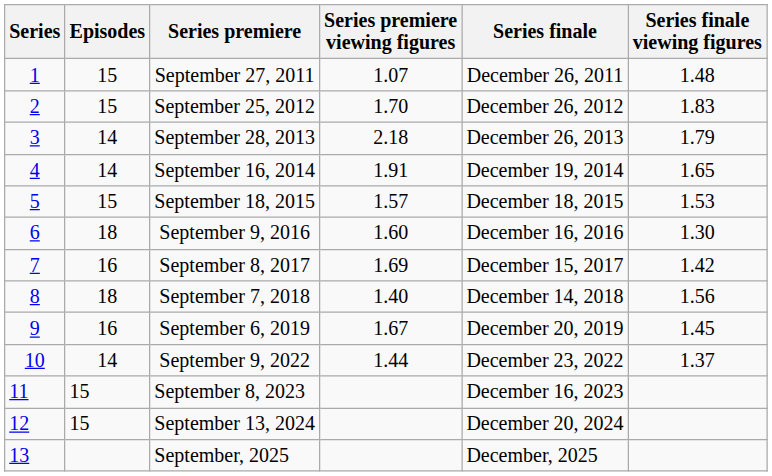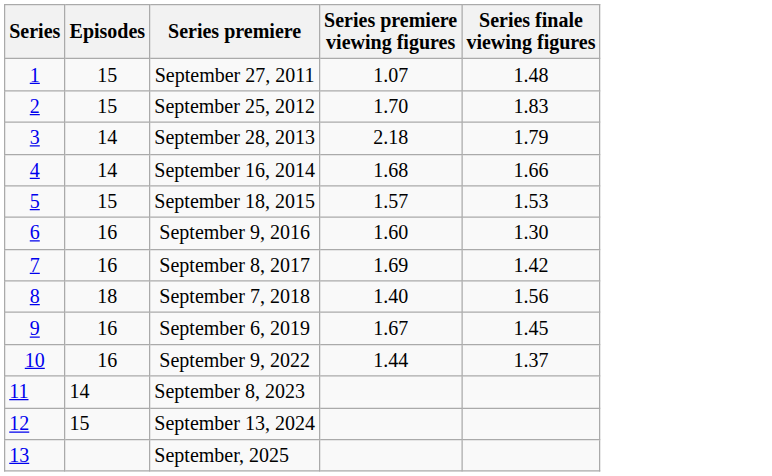 <table class="wikitable">
 <tr>
 <th>Series</th>
 <th>Episodes</th>
 <th>Series premiere</th>
 <th>Series premiere <br>viewing figures</th>
-<th>Series finale</th>
 <th>Series finale <br>viewing figures</th>
 </tr>
 <tr style="text-align:center;">
 <td><a href='#'>1</a></td>
 <td>15</td>
 <td>September 27, 2011</td>
 <td>1.07</td>
-<td>December 26, 2011</td>
 <td>1.48</td>
 </tr>
 <tr style="text-align:center;">
 <td><a href='#'>2</a></td>
 <td>15</td>
 <td>September 25, 2012</td>
 <td>1.70</td>
-<td>December 26, 2012</td>
 <td>1.83</td>
 </tr>
 <tr style="text-align:center;">
 <td><a href='#'>3</a></td>
 <td>14</td>
 <td>September 28, 2013</td>
 <td>2.18</td>
-<td>December 26, 2013</td>
 <td>1.79</td>
 </tr>
 <tr style="text-align:center;">
 <td><a href='#'>4</a></td>
 <td>14</td>
 <td>September 16, 2014</td>
-<td>1.91</td>
-<td>December 19, 2014</td>
-<td>1.65</td>
+<td>1.68</td>
+<td>1.66</td>
 </tr>
 <tr style="text-align:center;">
 <td><a href='#'>5</a></td>
 <td>15</td>
 <td>September 18, 2015</td>
 <td>1.57</td>
-<td>December 18, 2015</td>
 <td>1.53</td>
 </tr>
 <tr style="text-align:center;">
 <td><a href='#'>6</a></td>
-<td>18</td>
+<td>16</td>
 <td>September 9, 2016</td>
 <td>1.60</td>
-<td>December 16, 2016</td>
 <td>1.30</td>
 </tr>
 <tr style="text-align:center;">
 <td><a href='#'>7</a></td>
 <td>16</td>
 <td>September 8, 2017</td>
 <td>1.69</td>
-<td>December 15, 2017</td>
 <td>1.42</td>
 </tr>
 <tr style="text-align:center;">
 <td><a href='#'>8</a></td>
 <td>18</td>
 <td>September 7, 2018</td>
 <td>1.40</td>
-<td>December 14, 2018</td>
 <td>1.56</td>
 </tr>
 <tr style="text-align:center;">
 <td><a href='#'>9</a></td>
 <td>16</td>
 <td>September 6, 2019</td>
 <td>1.67</td>
-<td>December 20, 2019</td>
 <td>1.45</td>
 </tr>
 <tr style="text-align:center;">
 <td><a href='#'>10</a></td>
-<td>14</td>
+<td>16</td>
 <td>September 9, 2022</td>
 <td>1.44</td>
-<td>December 23, 2022</td>
 <td>1.37</td>
 </tr>
 <tr>
 <td><a href='#'>11</a></td>
-<td>15</td>
+<td>14</td>
 <td>September 8, 2023</td>
 <td></td>
-<td>December 16, 2023</td>
 <td></td>
 </tr>
 <tr>
 <td><a href='#'>12</a></td>
 <td>15</td>
 <td>September 13, 2024</td>
 <td></td>
-<td>December 20, 2024</td>
 <td></td>
 </tr>
 <tr>
 <td><a href='#'>13</a></td>
 <td></td>
 <td>September, 2025</td>
 <td></td>
-<td>December, 2025</td>
 <td></td>
 </tr>
 </table>
